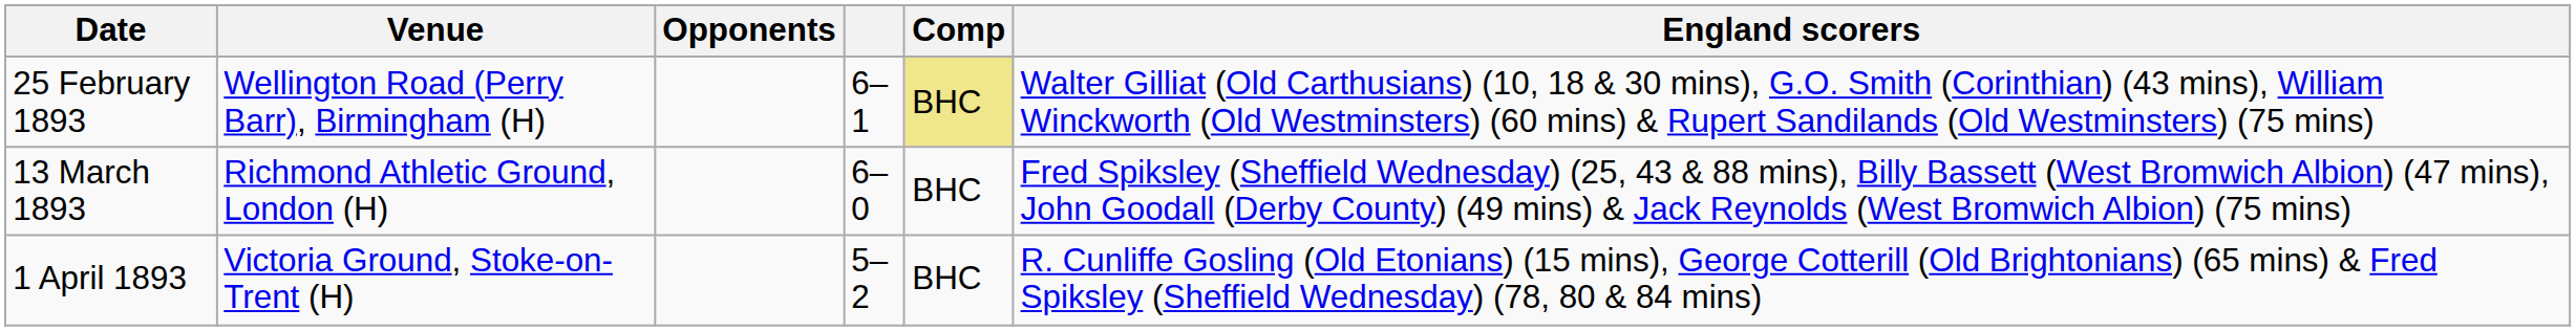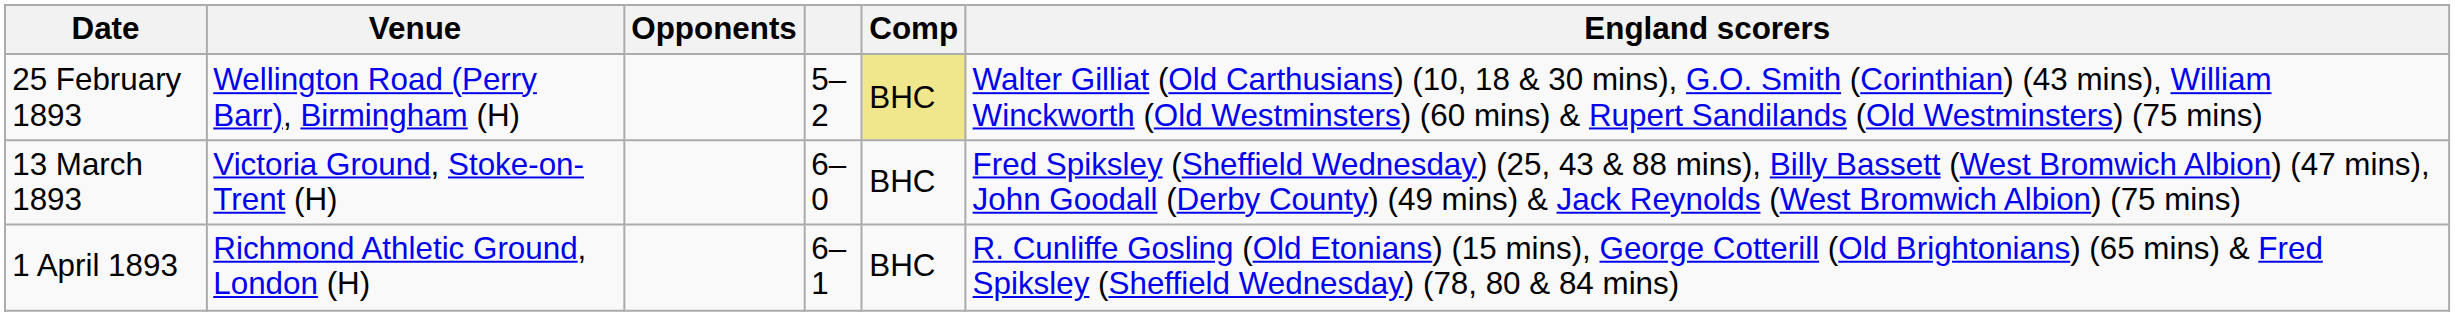 <table class="wikitable">
 <tr>
 <th>Date</th>
 <th>Venue</th>
 <th>Opponents</th>
 <th></th>
 <th>Comp</th>
 <th background: "lightblue;">England scorers</th>
 </tr>
 <tr>
 <td>25 February 1893</td>
 <td><a href='#'>Wellington Road (Perry Barr)</a>, <a href='#'>Birmingham</a> (H)</td>
 <td></td>
-<td>6–1</td>
+<td>5–2</td>
 <td style="background: khaki;">BHC</td>
 <td><a href='#'>Walter Gilliat</a> (<a href='#'>Old Carthusians</a>) (10, 18 & 30 mins), <a href='#'>G.O. Smith</a> (<a href='#'>Corinthian</a>) (43 mins), <a href='#'>William Winckworth</a> (<a href='#'>Old Westminsters</a>) (60 mins) & <a href='#'>Rupert Sandilands</a> (<a href='#'>Old Westminsters</a>) (75 mins)</td>
 </tr>
 <tr>
 <td>13 March 1893</td>
-<td><a href='#'>Richmond Athletic Ground</a>, <a href='#'>London</a> (H)</td>
+<td><a href='#'>Victoria Ground</a>, <a href='#'>Stoke-on-Trent</a> (H)</td>
 <td></td>
 <td>6–0</td>
 <td>BHC</td>
 <td><a href='#'>Fred Spiksley</a> (<a href='#'>Sheffield Wednesday</a>) (25, 43 & 88 mins), <a href='#'>Billy Bassett</a> (<a href='#'>West Bromwich Albion</a>) (47 mins), <a href='#'>John Goodall</a> (<a href='#'>Derby County</a>) (49 mins) & <a href='#'>Jack Reynolds</a> (<a href='#'>West Bromwich Albion</a>) (75 mins)</td>
 </tr>
 <tr>
 <td>1 April 1893</td>
-<td><a href='#'>Victoria Ground</a>, <a href='#'>Stoke-on-Trent</a> (H)</td>
+<td><a href='#'>Richmond Athletic Ground</a>, <a href='#'>London</a> (H)</td>
 <td></td>
-<td>5–2</td>
+<td>6–1</td>
 <td>BHC</td>
 <td><a href='#'>R. Cunliffe Gosling</a> (<a href='#'>Old Etonians</a>) (15 mins), <a href='#'>George Cotterill</a> (<a href='#'>Old Brightonians</a>) (65 mins) & <a href='#'>Fred Spiksley</a> (<a href='#'>Sheffield Wednesday</a>) (78, 80 & 84 mins)</td>
 </tr>
 </table>
